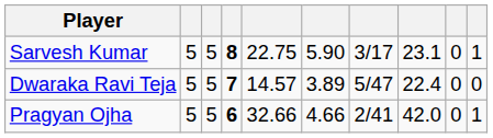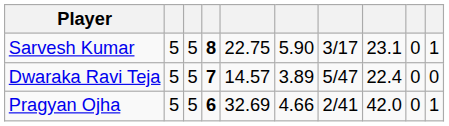 <table class="wikitable sortable" style="text-align: center;">
 <tr>
 <th class="unsortable">Player</th>
 <th></th>
 <th></th>
 <th></th>
 <th></th>
 <th></th>
 <th></th>
 <th></th>
 <th></th>
 <th></th>
 </tr>
 <tr>
 <td style="text-align:left"><a href='#'>Sarvesh Kumar</a></td>
 <td style="text-align:left">5</td>
 <td>5</td>
 <td><strong>8</strong></td>
 <td>22.75</td>
 <td>5.90</td>
 <td>3/17</td>
 <td>23.1</td>
 <td>0</td>
 <td>1</td>
 </tr>
 <tr>
 <td style="text-align:left"><a href='#'>Dwaraka Ravi Teja</a></td>
 <td style="text-align:left">5</td>
 <td>5</td>
 <td><strong>7</strong></td>
 <td>14.57</td>
 <td>3.89</td>
 <td>5/47</td>
 <td>22.4</td>
 <td>0</td>
 <td>0</td>
 </tr>
 <tr>
 <td style="text-align:left"><a href='#'>Pragyan Ojha</a></td>
 <td style="text-align:left">5</td>
 <td>5</td>
 <td><strong>6</strong></td>
-<td>32.66</td>
+<td>32.69</td>
 <td>4.66</td>
 <td>2/41</td>
 <td>42.0</td>
 <td>0</td>
 <td>1</td>
 </tr>
 </table>
